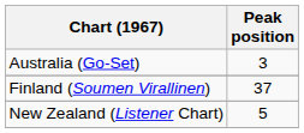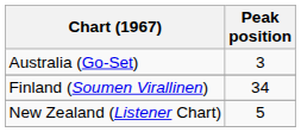 <table class="wikitable sortable">
 <tr>
 <th>Chart (1967)</th>
 <th>Peak<br>position</th>
 </tr>
 <tr>
 <td>Australia (<a href='#'>Go-Set</a>)</td>
 <td style="text-align:center;">3</td>
 </tr>
 <tr>
 </tr>
 <tr>
 </tr>
 <tr>
 </tr>
 <tr>
 <td>Finland (<a href='#'><em>Soumen Virallinen</em></a>)</td>
-<td style="text-align:center;">37</td>
+<td style="text-align:center;">34</td>
 </tr>
 <tr>
 </tr>
 <tr>
 </tr>
 <tr>
 </tr>
 <tr>
 <td>New Zealand (<em><a href='#'>Listener</a></em> Chart)</td>
 <td style="text-align:center;">5</td>
 </tr>
 <tr>
 </tr>
 <tr>
 </tr>
 </table>
